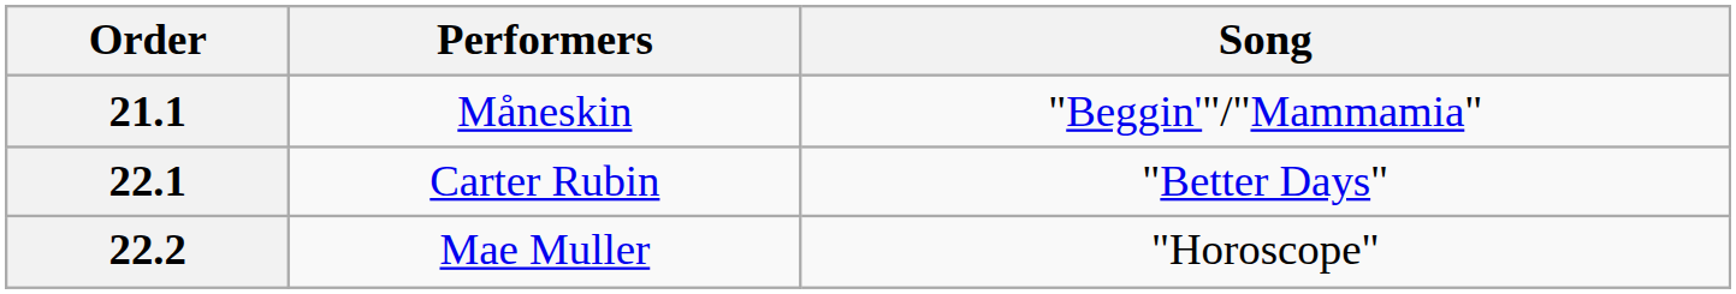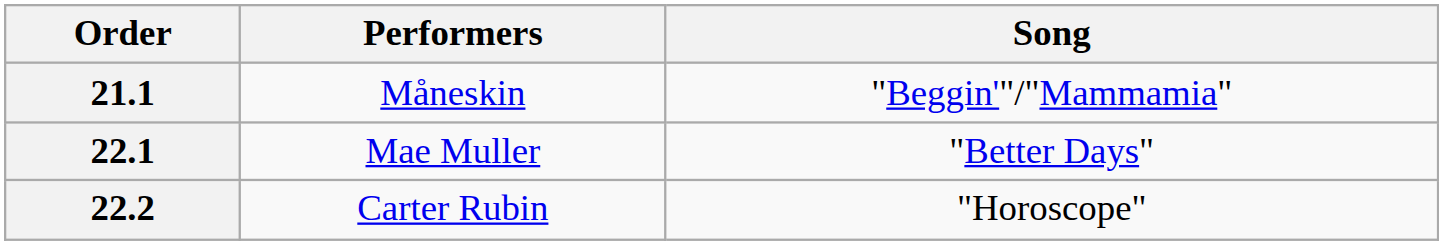 <table class="wikitable" style="text-align:center; width:100%">
 <tr>
 <th>Order</th>
 <th>Performers</th>
 <th>Song</th>
 </tr>
 <tr>
 <th>21.1</th>
 <td><a href='#'>Måneskin</a></td>
 <td>"<a href='#'>Beggin'</a>"/"<a href='#'>Mammamia</a>"</td>
 </tr>
 <tr>
 <th>22.1</th>
-<td><a href='#'>Carter Rubin</a></td>
+<td><a href='#'>Mae Muller</a></td>
 <td>"<a href='#'>Better Days</a>"</td>
 </tr>
 <tr>
 <th>22.2</th>
-<td><a href='#'>Mae Muller</a></td>
+<td><a href='#'>Carter Rubin</a></td>
 <td>"Horoscope"</td>
 </tr>
 </table>
